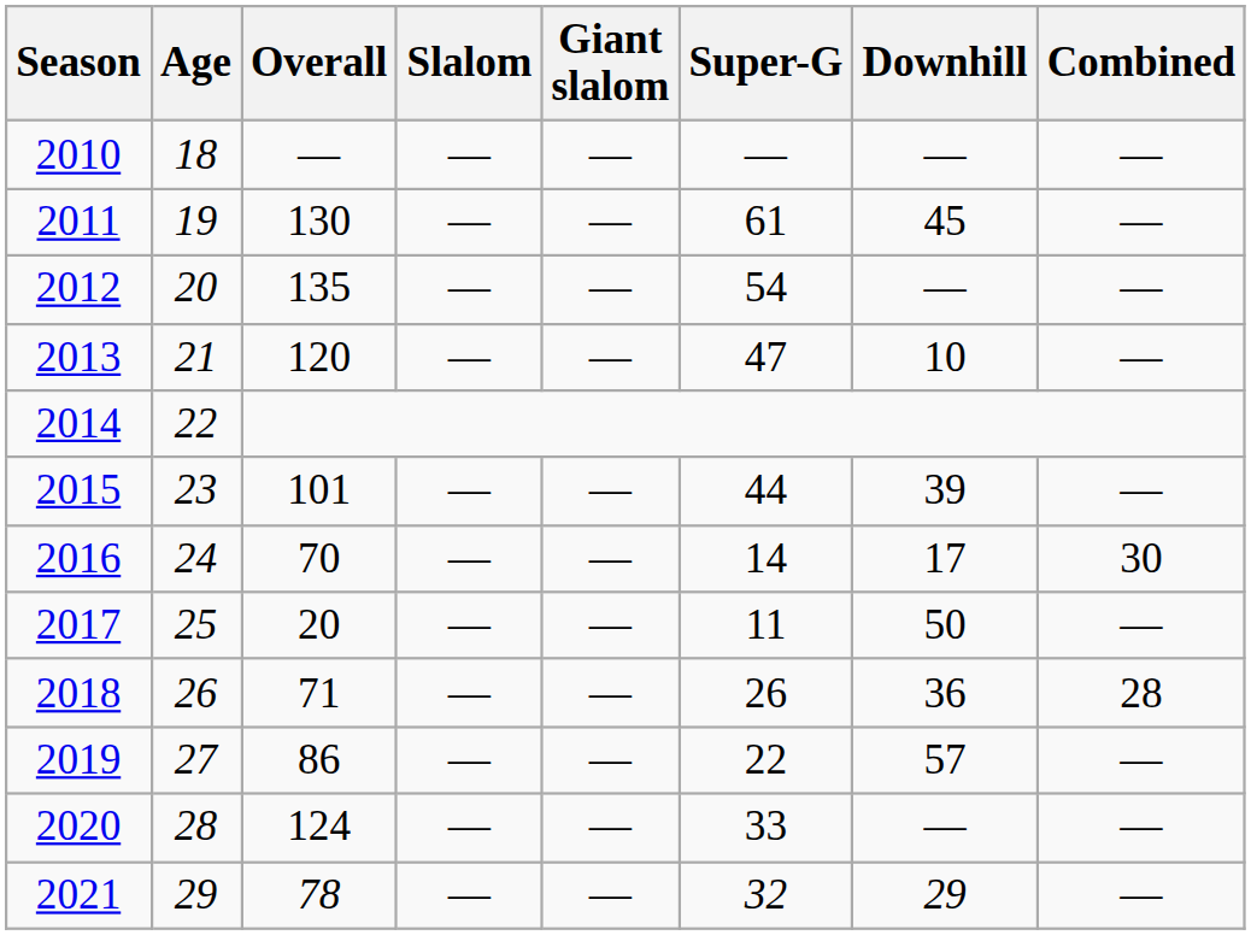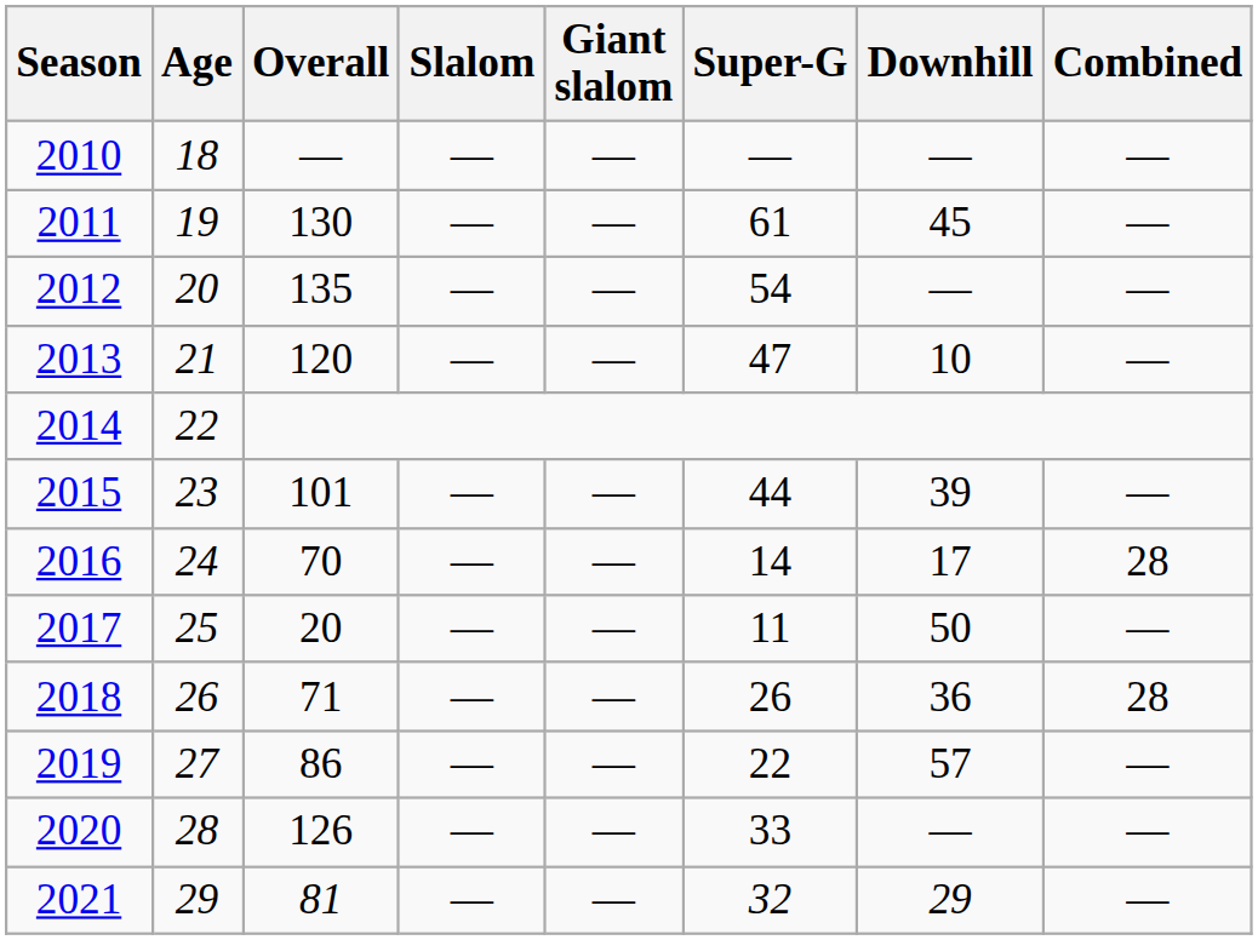 <table class=wikitable style="text-align:center">
 <tr>
 <th>Season</th>
 <th>Age</th>
 <th>Overall</th>
 <th>Slalom</th>
 <th>Giant<br>slalom</th>
 <th>Super-G</th>
 <th>Downhill</th>
 <th>Combined</th>
 </tr>
 <tr>
 <td><a href='#'>2010</a></td>
 <td><em>18</em></td>
 <td>—</td>
 <td>—</td>
 <td>—</td>
 <td>—</td>
 <td>—</td>
 <td>—</td>
 </tr>
 <tr>
 <td><a href='#'>2011</a></td>
 <td><em>19</em></td>
 <td>130</td>
 <td>—</td>
 <td>—</td>
 <td>61</td>
 <td>45</td>
 <td>—</td>
 </tr>
 <tr>
 <td><a href='#'>2012</a></td>
 <td><em>20</em></td>
 <td>135</td>
 <td>—</td>
 <td>—</td>
 <td>54</td>
 <td>—</td>
 <td>—</td>
 </tr>
 <tr>
 <td><a href='#'>2013</a></td>
 <td><em>21</em></td>
 <td>120</td>
 <td>—</td>
 <td>—</td>
 <td>47</td>
 <td>10</td>
 <td>—</td>
 </tr>
 <tr>
 <td><a href='#'>2014</a></td>
 <td><em>22</em></td>
 <td colspan=6></td>
 </tr>
 <tr>
 <td><a href='#'>2015</a></td>
 <td><em>23</em></td>
 <td>101</td>
 <td>—</td>
 <td>—</td>
 <td>44</td>
 <td>39</td>
 <td>—</td>
 </tr>
 <tr>
 <td><a href='#'>2016</a></td>
 <td><em>24</em></td>
 <td>70</td>
 <td>—</td>
 <td>—</td>
 <td>14</td>
 <td>17</td>
-<td>30</td>
+<td>28</td>
 </tr>
 <tr>
 <td><a href='#'>2017</a></td>
 <td><em>25</em></td>
 <td>20</td>
 <td>—</td>
 <td>—</td>
 <td>11</td>
 <td>50</td>
 <td>—</td>
 </tr>
 <tr>
 <td><a href='#'>2018</a></td>
 <td><em>26</em></td>
 <td>71</td>
 <td>—</td>
 <td>—</td>
 <td>26</td>
 <td>36</td>
 <td>28</td>
 </tr>
 <tr>
 <td><a href='#'>2019</a></td>
 <td><em>27</em></td>
 <td>86</td>
 <td>—</td>
 <td>—</td>
 <td>22</td>
 <td>57</td>
 <td>—</td>
 </tr>
 <tr>
 <td><a href='#'>2020</a></td>
 <td><em>28</em></td>
-<td>124</td>
+<td>126</td>
 <td>—</td>
 <td>—</td>
 <td>33</td>
 <td>—</td>
 <td>—</td>
 </tr>
 <tr>
 <td><a href='#'>2021</a></td>
 <td><em>29</em></td>
-<td><em>78</em></td>
+<td><em>81</em></td>
 <td>—</td>
 <td>—</td>
 <td><em>32</em></td>
 <td><em>29</em></td>
 <td>—</td>
 </tr>
 </table>
